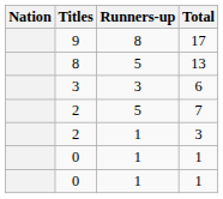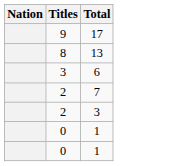 <table class="wikitable plainrowheaders sortable" style="text-align:center">
 <tr>
 <th scope="col">Nation</th>
 <th scope="col">Titles</th>
-<th scope="col">Runners-up</th>
 <th scope="col">Total</th>
 </tr>
 <tr>
 <th scope="row" style="text-align:left"></th>
 <td>9</td>
-<td>8</td>
 <td>17</td>
 </tr>
 <tr>
 <th scope="row" style="text-align:left"></th>
 <td>8</td>
-<td>5</td>
 <td>13</td>
 </tr>
 <tr>
 <th scope="row" style="text-align:left"></th>
-<td>3</td>
 <td>3</td>
 <td>6</td>
 </tr>
 <tr>
 <th scope="row" style="text-align:left"></th>
 <td>2</td>
-<td>5</td>
 <td>7</td>
 </tr>
 <tr>
 <th scope="row" style="text-align:left"></th>
 <td>2</td>
-<td>1</td>
 <td>3</td>
 </tr>
 <tr>
 <th scope="row" style="text-align:left"></th>
 <td>0</td>
 <td>1</td>
-<td>1</td>
 </tr>
 <tr>
 <th scope="row" style="text-align:left"></th>
 <td>0</td>
 <td>1</td>
-<td>1</td>
 </tr>
 </table>
